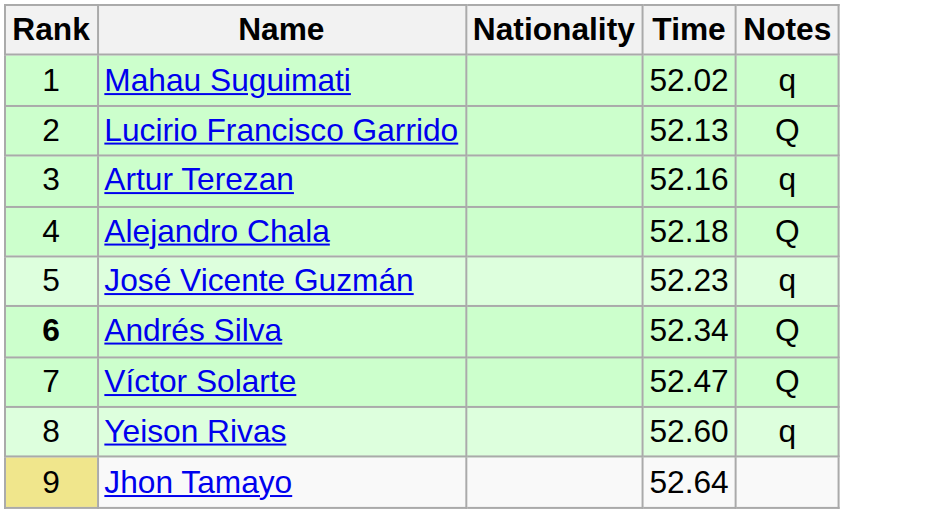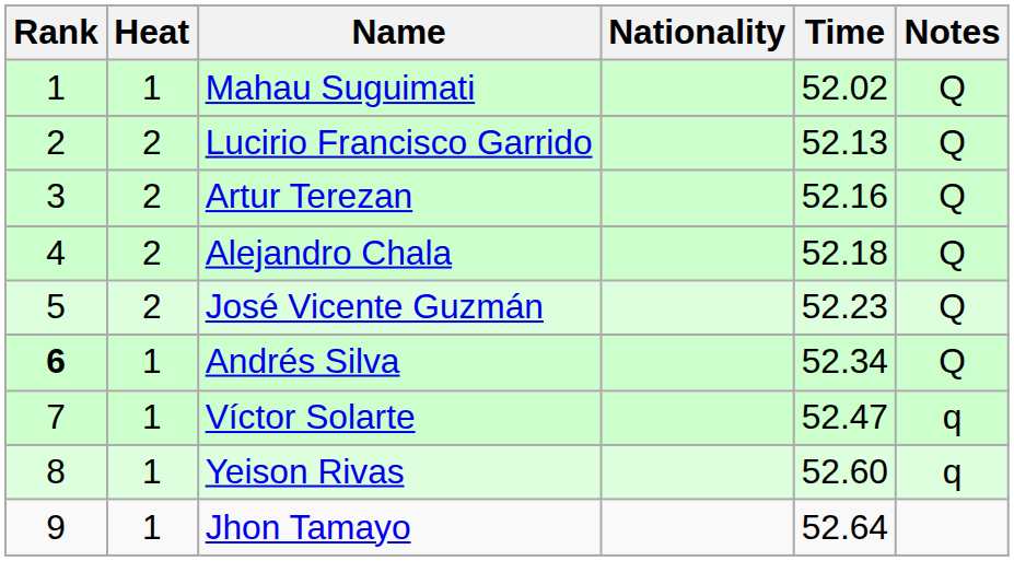 <table class="wikitable sortable" style="text-align:center">
 <tr>
 <th>Rank</th>
+<th>Heat</th>
 <th>Name</th>
 <th>Nationality</th>
 <th>Time</th>
 <th>Notes</th>
 </tr>
 <tr bgcolor=ccffcc>
 <td>1</td>
+<td>1</td>
 <td align=left><a href='#'>Mahau Suguimati</a></td>
 <td align=left></td>
 <td>52.02</td>
-<td>q</td>
+<td>Q</td>
 </tr>
 <tr bgcolor=ccffcc>
+<td>2</td>
 <td>2</td>
 <td align=left><a href='#'>Lucirio Francisco Garrido</a></td>
 <td align=left></td>
 <td>52.13</td>
 <td>Q</td>
 </tr>
 <tr bgcolor=ccffcc>
 <td>3</td>
+<td>2</td>
 <td align=left><a href='#'>Artur Terezan</a></td>
 <td align=left></td>
 <td>52.16</td>
-<td>q</td>
+<td>Q</td>
 </tr>
 <tr bgcolor=ccffcc>
 <td>4</td>
+<td>2</td>
 <td align=left><a href='#'>Alejandro Chala</a></td>
 <td align=left></td>
 <td>52.18</td>
 <td>Q</td>
 </tr>
 <tr bgcolor=ddffdd>
 <td>5</td>
+<td>2</td>
 <td align=left><a href='#'>José Vicente Guzmán</a></td>
 <td align=left></td>
 <td>52.23</td>
-<td>q</td>
+<td>Q</td>
 </tr>
 <tr bgcolor=ccffcc>
 <td><strong>6</strong></td>
+<td>1</td>
 <td align=left><a href='#'>Andrés Silva</a></td>
 <td align=left></td>
 <td>52.34</td>
 <td>Q</td>
 </tr>
 <tr bgcolor=ccffcc>
 <td>7</td>
+<td>1</td>
 <td align=left><a href='#'>Víctor Solarte</a></td>
 <td align=left></td>
 <td>52.47</td>
-<td>Q</td>
+<td>q</td>
 </tr>
 <tr bgcolor=ddffdd>
 <td>8</td>
+<td>1</td>
 <td align=left><a href='#'>Yeison Rivas</a></td>
 <td align=left></td>
 <td>52.60</td>
 <td>q</td>
 </tr>
 <tr>
-<td style="background: khaki;">9</td>
+<td>9</td>
+<td>1</td>
 <td align=left><a href='#'>Jhon Tamayo</a></td>
 <td align=left></td>
 <td>52.64</td>
 <td></td>
 </tr>
 </table>
